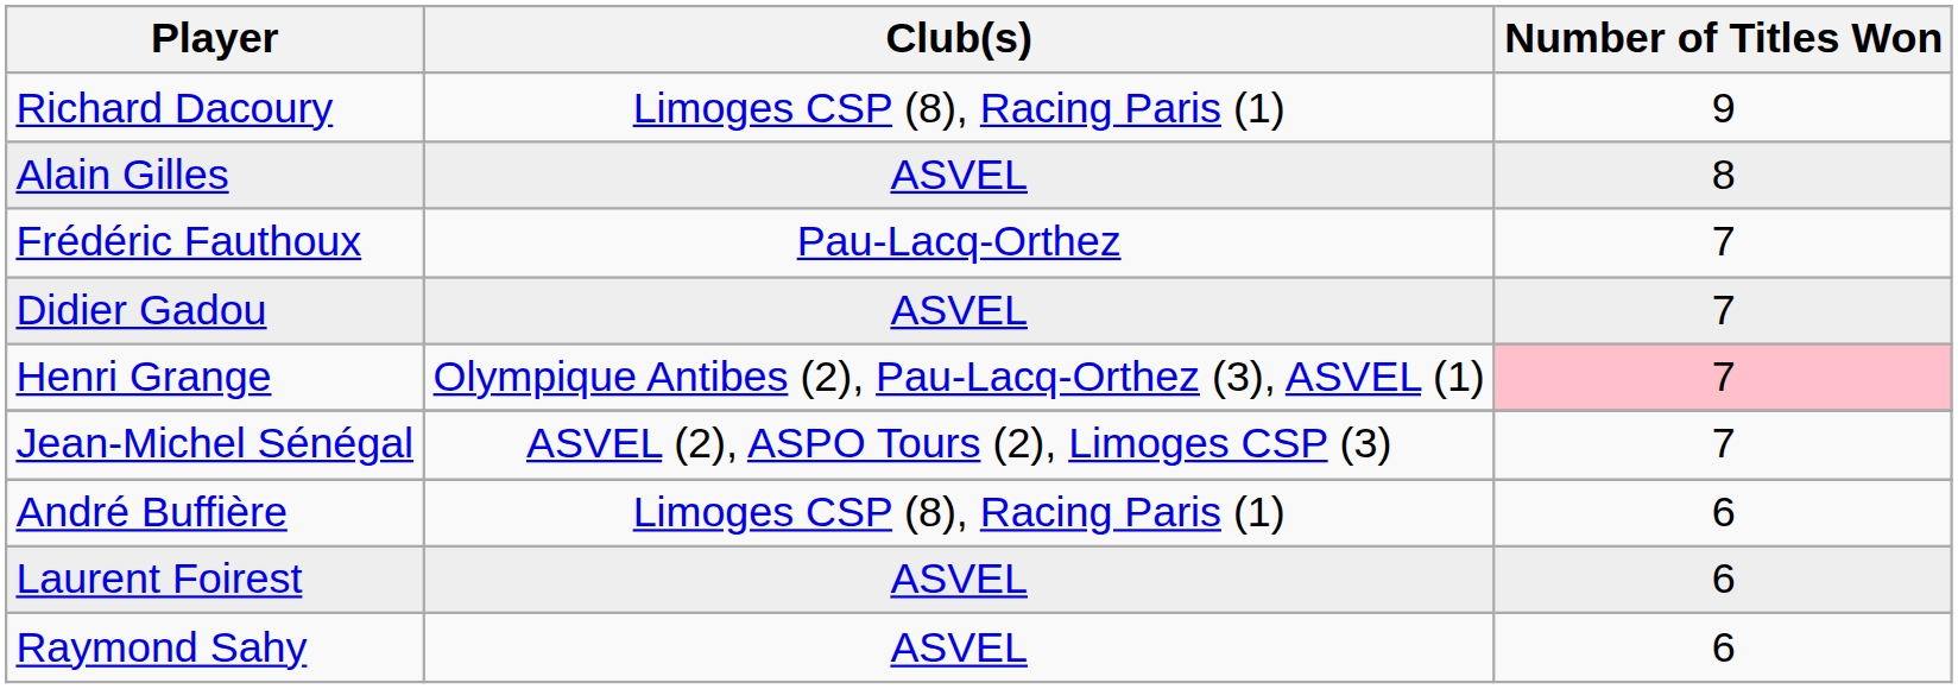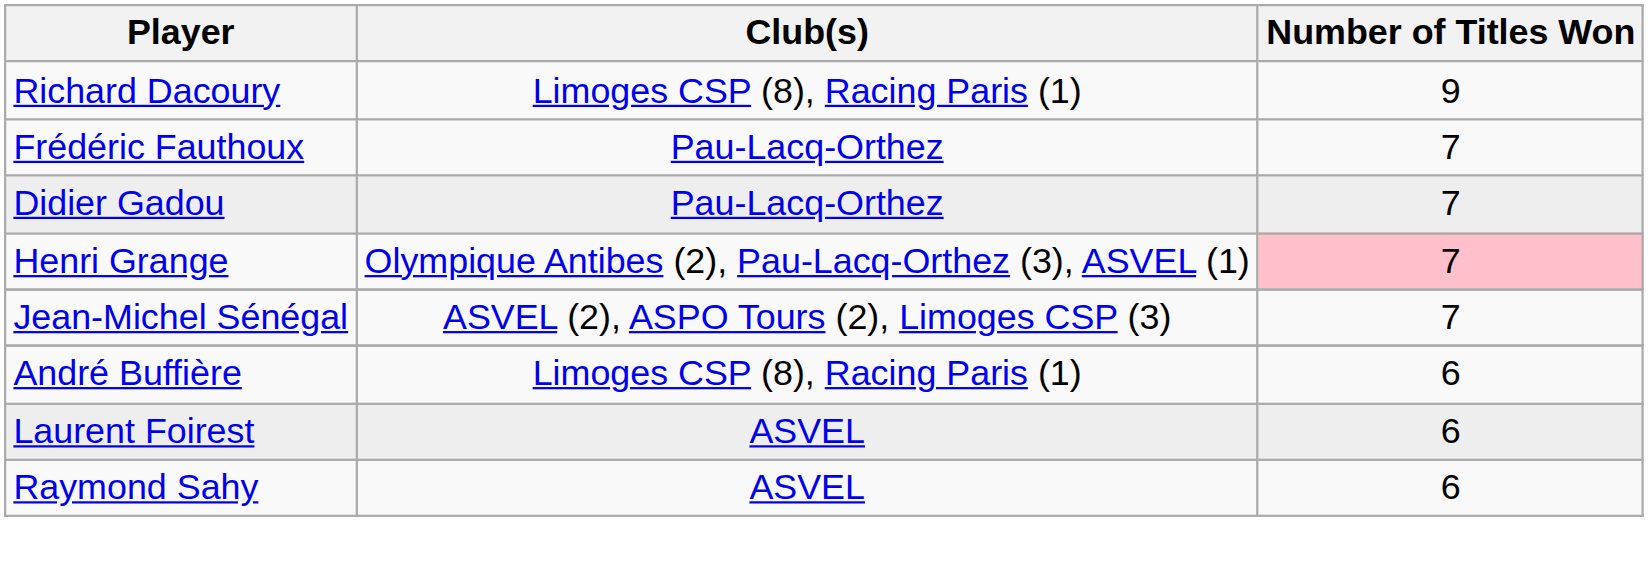 <table class=wikitable>
 <tr>
 <th scope="col">Player</th>
 <th scope="col">Club(s)</th>
 <th scope="col">Number of Titles Won</th>
 </tr>
 <tr>
 <td><a href='#'>Richard Dacoury</a></td>
 <td align=center><a href='#'>Limoges CSP</a> (8), <a href='#'>Racing Paris</a> (1)</td>
 <td align=center>9</td>
 </tr>
-<tr style="background:#EEE">
-<td><a href='#'>Alain Gilles</a></td>
-<td align=center><a href='#'>ASVEL</a></td>
-<td align=center>8</td>
-</tr>
 <tr>
 <td><a href='#'>Frédéric Fauthoux</a></td>
 <td align=center><a href='#'>Pau-Lacq-Orthez</a></td>
 <td align=center>7</td>
 </tr>
 <tr style="background:#EEE">
 <td><a href='#'>Didier Gadou</a></td>
-<td align=center><a href='#'>ASVEL</a></td>
+<td align=center><a href='#'>Pau-Lacq-Orthez</a></td>
 <td align=center>7</td>
 </tr>
 <tr>
 <td><a href='#'>Henri Grange</a></td>
 <td align=center><a href='#'>Olympique Antibes</a> (2), <a href='#'>Pau-Lacq-Orthez</a> (3), <a href='#'>ASVEL</a> (1)</td>
 <td align=center style="background: pink;">7</td>
 </tr>
 <tr style="background:#EEE">
 </tr>
 <tr>
 <td><a href='#'>Jean-Michel Sénégal</a></td>
 <td align=center><a href='#'>ASVEL</a> (2), <a href='#'>ASPO Tours</a> (2), <a href='#'>Limoges CSP</a> (3)</td>
 <td align=center>7</td>
 </tr>
 <tr style="background:#EEE">
 </tr>
 <tr>
 <td><a href='#'>André Buffière</a></td>
 <td align=center><a href='#'>Limoges CSP</a> (8), <a href='#'>Racing Paris</a> (1)</td>
 <td align=center>6</td>
 </tr>
 <tr style="background:#EEE">
 <td><a href='#'>Laurent Foirest</a></td>
 <td align=center><a href='#'>ASVEL</a></td>
 <td align=center>6</td>
 </tr>
 <tr>
 <td><a href='#'>Raymond Sahy</a></td>
 <td align=center><a href='#'>ASVEL</a></td>
 <td align=center>6</td>
 </tr>
 </table>
